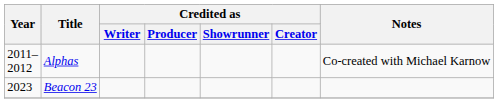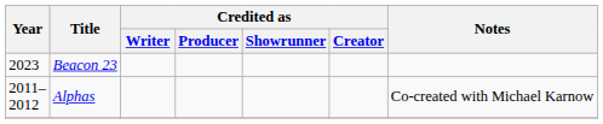 <table class="wikitable">
 <tr style="background:#ccc; text-align:center;">
 <th rowspan="2" style="width:33px;">Year</th>
 <th rowspan="2">Title</th>
 <th colspan="4">Credited as</th>
 <th rowspan="2">Notes</th>
 </tr>
 <tr>
 <th width=50><a href='#'>Writer</a></th>
 <th width=50><a href='#'>Producer</a></th>
 <th width=50><a href='#'>Showrunner</a></th>
 <th width=50><a href='#'>Creator</a></th>
 </tr>
 <tr>
+<td>2023</td>
+<td><em><a href='#'>Beacon 23</a></em></td>
+<td></td>
+<td></td>
+<td></td>
+<td></td>
+<td></td>
+</tr>
+<tr>
 <td>2011–2012</td>
 <td><em><a href='#'>Alphas</a></em></td>
 <td></td>
 <td></td>
 <td></td>
 <td></td>
 <td>Co-created with Michael Karnow</td>
 </tr>
 <tr>
-<td>2023</td>
-<td><em><a href='#'>Beacon 23</a></em></td>
-<td></td>
-<td></td>
-<td></td>
-<td></td>
-<td></td>
-</tr>
-<tr>
 </tr>
 </table>
